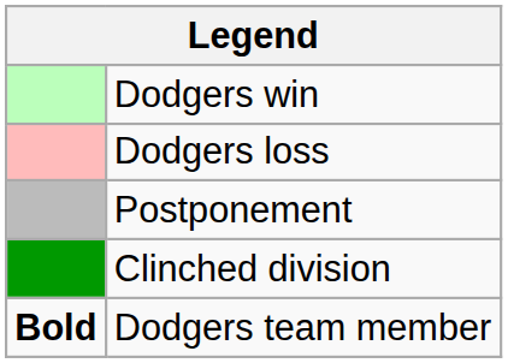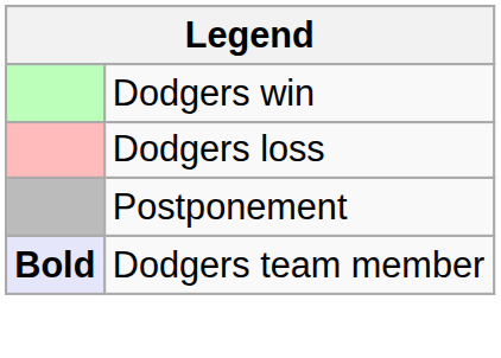 <table class="wikitable" style="font-size:90%">
 <tr>
 <th colspan="2">Legend</th>
 </tr>
 <tr>
 <td style="background:#bfb;"> </td>
 <td>Dodgers win</td>
 </tr>
 <tr>
 <td style="background:#fbb;"> </td>
 <td>Dodgers loss</td>
 </tr>
 <tr>
 <td style="background:#bbb;"> </td>
 <td>Postponement</td>
 </tr>
 <tr>
-<td style="background:#090;"> </td>
-<td>Clinched division</td>
-</tr>
-<tr>
-<td><strong>Bold</strong></td>
+<td style="background: lavender;"><strong>Bold</strong></td>
 <td>Dodgers team member</td>
 </tr>
 </table>
